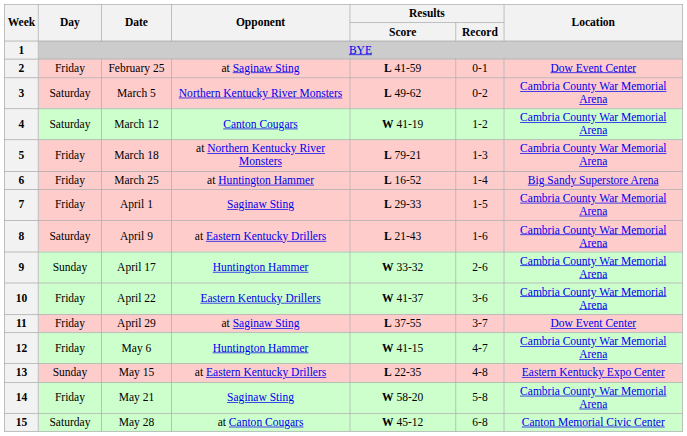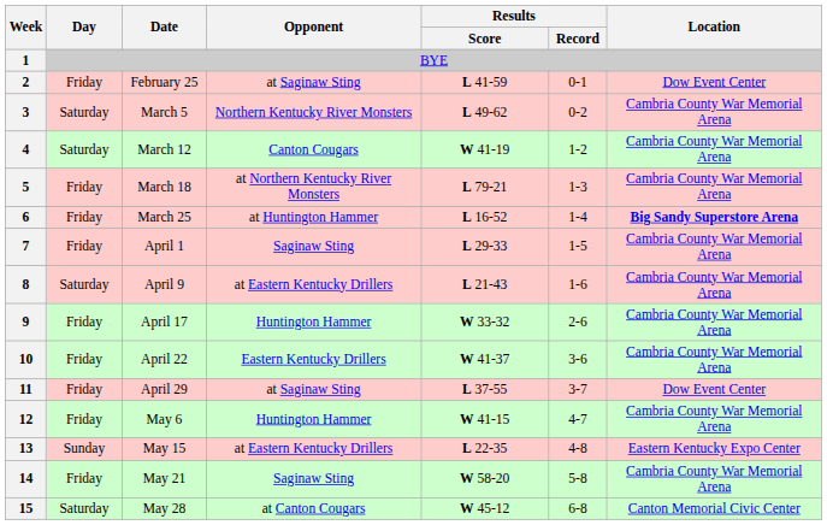 <table class="wikitable">
 <tr>
 <th rowspan="2" width="40">Week</th>
 <th rowspan="2" width="80">Day</th>
 <th rowspan="2" width="90">Date</th>
 <th rowspan="2" width="240">Opponent</th>
 <th colspan="2" width="200">Results</th>
 <th rowspan="2" width="240">Location</th>
 </tr>
 <tr>
 <th width="140">Score</th>
 <th width="60">Record</th>
 </tr>
 <tr align="center" bgcolor="#CCCCCC">
 <th>1</th>
 <td colSpan=6><a href='#'>BYE</a></td>
 </tr>
 <tr align="center" bgcolor="#FFCCCC">
 <th>2</th>
 <td>Friday</td>
 <td>February 25</td>
 <td>at <a href='#'>Saginaw Sting</a></td>
 <td><strong>L</strong> 41-59</td>
 <td>0-1</td>
 <td><a href='#'>Dow Event Center</a></td>
 </tr>
 <tr align="center" bgcolor="#FFCCCC">
 <th>3</th>
 <td>Saturday</td>
 <td>March 5</td>
 <td><a href='#'>Northern Kentucky River Monsters</a></td>
 <td><strong>L</strong> 49-62</td>
 <td>0-2</td>
 <td><a href='#'>Cambria County War Memorial Arena</a></td>
 </tr>
 <tr align="center" bgcolor="#CCFFCC">
 <th>4</th>
 <td>Saturday</td>
 <td>March 12</td>
 <td><a href='#'>Canton Cougars</a></td>
 <td><strong>W</strong> 41-19</td>
 <td>1-2</td>
 <td><a href='#'>Cambria County War Memorial Arena</a></td>
 </tr>
 <tr align="center" bgcolor="#FFCCCC">
 <th>5</th>
 <td>Friday</td>
 <td>March 18</td>
 <td>at <a href='#'>Northern Kentucky River Monsters</a></td>
 <td><strong>L</strong> 79-21</td>
 <td>1-3</td>
 <td><a href='#'>Cambria County War Memorial Arena</a></td>
 </tr>
 <tr align="center" bgcolor="#FFCCCC">
 <th>6</th>
 <td>Friday</td>
 <td>March 25</td>
 <td>at <a href='#'>Huntington Hammer</a></td>
 <td><strong>L</strong> 16-52</td>
 <td>1-4</td>
-<td><a href='#'>Big Sandy Superstore Arena</a></td>
+<td><strong><a href='#'>Big Sandy Superstore Arena</a></strong></td>
 </tr>
 <tr align="center" bgcolor="#FFCCCC">
 <th>7</th>
 <td>Friday</td>
 <td>April 1</td>
 <td><a href='#'>Saginaw Sting</a></td>
 <td><strong>L</strong> 29-33</td>
 <td>1-5</td>
 <td><a href='#'>Cambria County War Memorial Arena</a></td>
 </tr>
 <tr align="center" bgcolor="#FFCCCC">
 <th>8</th>
 <td>Saturday</td>
 <td>April 9</td>
 <td>at <a href='#'>Eastern Kentucky Drillers</a></td>
 <td><strong>L</strong> 21-43</td>
 <td>1-6</td>
 <td><a href='#'>Cambria County War Memorial Arena</a></td>
 </tr>
 <tr align="center" bgcolor="#CCFFCC">
 <th>9</th>
-<td>Sunday</td>
+<td>Friday</td>
 <td>April 17</td>
 <td><a href='#'>Huntington Hammer</a></td>
 <td><strong>W</strong> 33-32</td>
 <td>2-6</td>
 <td><a href='#'>Cambria County War Memorial Arena</a></td>
 </tr>
 <tr align="center" bgcolor="#CCFFCC">
 <th>10</th>
 <td>Friday</td>
 <td>April 22</td>
 <td><a href='#'>Eastern Kentucky Drillers</a></td>
 <td><strong>W</strong> 41-37</td>
 <td>3-6</td>
 <td><a href='#'>Cambria County War Memorial Arena</a></td>
 </tr>
 <tr align="center" bgcolor="#FFCCCC">
 <th>11</th>
 <td>Friday</td>
 <td>April 29</td>
 <td>at <a href='#'>Saginaw Sting</a></td>
 <td><strong>L</strong> 37-55</td>
 <td>3-7</td>
 <td><a href='#'>Dow Event Center</a></td>
 </tr>
 <tr align="center" bgcolor="#CCFFCC">
 <th>12</th>
 <td>Friday</td>
 <td>May 6</td>
 <td><a href='#'>Huntington Hammer</a></td>
 <td><strong>W</strong> 41-15</td>
 <td>4-7</td>
 <td><a href='#'>Cambria County War Memorial Arena</a></td>
 </tr>
 <tr align="center" bgcolor="#FFCCCC">
 <th>13</th>
 <td>Sunday</td>
 <td>May 15</td>
 <td>at <a href='#'>Eastern Kentucky Drillers</a></td>
 <td><strong>L</strong> 22-35</td>
 <td>4-8</td>
 <td><a href='#'>Eastern Kentucky Expo Center</a></td>
 </tr>
 <tr align="center" bgcolor="#CCFFCC">
 <th>14</th>
 <td>Friday</td>
 <td>May 21</td>
 <td><a href='#'>Saginaw Sting</a></td>
 <td><strong>W</strong> 58-20</td>
 <td>5-8</td>
 <td><a href='#'>Cambria County War Memorial Arena</a></td>
 </tr>
 <tr align="center" bgcolor="#CCFFCC">
 <th>15</th>
 <td>Saturday</td>
 <td>May 28</td>
 <td>at <a href='#'>Canton Cougars</a></td>
 <td><strong>W</strong> 45-12</td>
 <td>6-8</td>
 <td><a href='#'>Canton Memorial Civic Center</a></td>
 </tr>
 </table>
